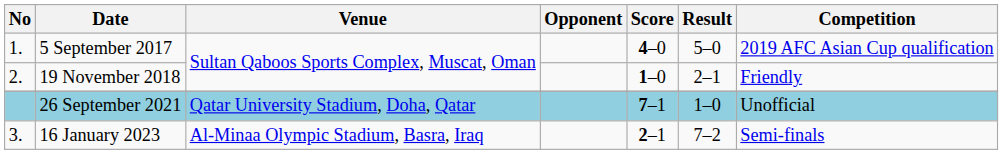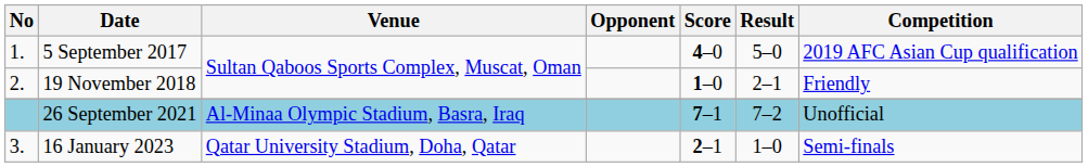 <table class="wikitable" style="font-size:100%;">
 <tr>
 <th>No</th>
 <th>Date</th>
 <th>Venue</th>
 <th>Opponent</th>
 <th>Score</th>
 <th>Result</th>
 <th>Competition</th>
 </tr>
 <tr>
 <td>1.</td>
 <td>5 September 2017</td>
 <td rowspan=2><a href='#'>Sultan Qaboos Sports Complex</a>, <a href='#'>Muscat</a>, <a href='#'>Oman</a></td>
 <td></td>
 <td align=center><strong>4</strong>–0</td>
 <td align=center>5–0</td>
 <td><a href='#'>2019 AFC Asian Cup qualification</a></td>
 </tr>
 <tr>
 <td>2.</td>
 <td>19 November 2018</td>
 <td></td>
 <td align=center><strong>1</strong>–0</td>
 <td align=center>2–1</td>
 <td><a href='#'>Friendly</a></td>
 </tr>
 <tr>
 </tr>
 <tr style="background:#8fcfdf;">
 </tr>
 <tr style="background:#8fcfdf;">
 <td></td>
 <td>26 September 2021</td>
-<td><a href='#'>Qatar University Stadium</a>, <a href='#'>Doha</a>, <a href='#'>Qatar</a></td>
+<td><a href='#'>Al-Minaa Olympic Stadium</a>, <a href='#'>Basra</a>, <a href='#'>Iraq</a></td>
 <td></td>
 <td align=center><strong>7</strong>–1</td>
-<td align=center>1–0</td>
+<td align=center>7–2</td>
 <td>Unofficial</td>
 </tr>
 <tr>
 <td>3.</td>
 <td>16 January 2023</td>
-<td><a href='#'>Al-Minaa Olympic Stadium</a>, <a href='#'>Basra</a>, <a href='#'>Iraq</a></td>
+<td><a href='#'>Qatar University Stadium</a>, <a href='#'>Doha</a>, <a href='#'>Qatar</a></td>
 <td></td>
 <td align=center><strong>2</strong>–1</td>
-<td align=center>7–2</td>
+<td align=center>1–0</td>
 <td><a href='#'>Semi-finals</a></td>
 </tr>
 </table>
